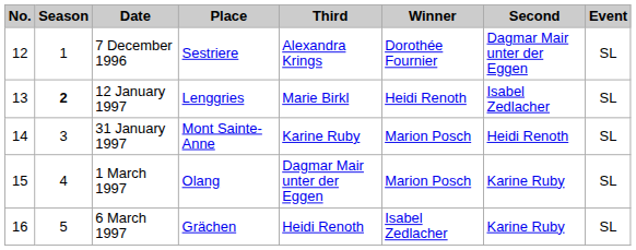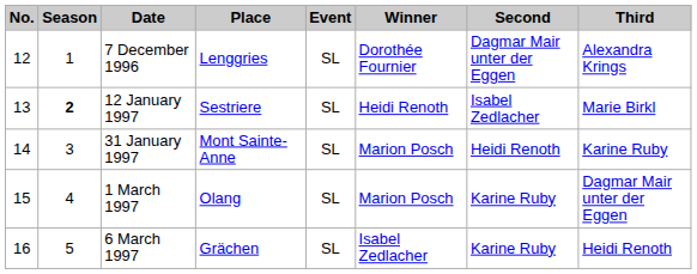 <table class="wikitable plainrowheaders" style="background:#fff; font-size:86%; border:grey solid 1px; border-collapse:collapse;">
 <tr style="background:#ccc; text-align:center;">
 <th scope="col" style="background:#ccc; width:25px;">No.</th>
 <th scope="col" style="background:#ccc; width:30px;">Season</th>
 <th scope="col" style="background:#ccc; width:120px;">Date</th>
 <th scope="col" style="background:#ccc; width:180px;">Place</th>
-<th scope="col" style="background:#ccc; width:185px;">Third</th>
+<th scope="col" style="background:#ccc; width:15px;">Event</th>
 <th scope="col" style="background:#ccc; width:185px;">Winner</th>
 <th scope="col" style="background:#ccc; width:185px;">Second</th>
-<th scope="col" style="background:#ccc; width:15px;">Event</th>
+<th scope="col" style="background:#ccc; width:185px;">Third</th>
 </tr>
 <tr>
 <td align=center>12</td>
 <td align=center>1</td>
 <td>7 December 1996</td>
-<td> <a href='#'>Sestriere</a></td>
-<td> <a href='#'>Alexandra Krings</a></td>
+<td> <a href='#'>Lenggries</a></td>
+<td align=center>SL</td>
 <td> <a href='#'>Dorothée Fournier</a></td>
 <td> <a href='#'>Dagmar Mair unter der Eggen</a></td>
-<td align=center>SL</td>
+<td> <a href='#'>Alexandra Krings</a></td>
 </tr>
 <tr>
 <td align=center>13</td>
 <td align=center><strong>2</strong></td>
 <td>12 January 1997</td>
-<td> <a href='#'>Lenggries</a></td>
-<td> <a href='#'>Marie Birkl</a></td>
+<td> <a href='#'>Sestriere</a></td>
+<td align=center>SL</td>
 <td> <a href='#'>Heidi Renoth</a></td>
 <td> <a href='#'>Isabel Zedlacher</a></td>
-<td align=center>SL</td>
+<td> <a href='#'>Marie Birkl</a></td>
 </tr>
 <tr>
 <td align=center>14</td>
 <td align=center>3</td>
 <td>31 January 1997</td>
 <td> <a href='#'>Mont Sainte-Anne</a></td>
-<td> <a href='#'>Karine Ruby</a></td>
+<td align=center>SL</td>
 <td> <a href='#'>Marion Posch</a></td>
 <td> <a href='#'>Heidi Renoth</a></td>
-<td align=center>SL</td>
+<td> <a href='#'>Karine Ruby</a></td>
 </tr>
 <tr>
 <td align=center>15</td>
 <td align=center>4</td>
 <td>1 March 1997</td>
 <td> <a href='#'>Olang</a></td>
-<td> <a href='#'>Dagmar Mair unter der Eggen</a></td>
+<td align=center>SL</td>
 <td> <a href='#'>Marion Posch</a></td>
 <td> <a href='#'>Karine Ruby</a></td>
-<td align=center>SL</td>
+<td> <a href='#'>Dagmar Mair unter der Eggen</a></td>
 </tr>
 <tr>
 <td align=center>16</td>
 <td align=center>5</td>
 <td>6 March 1997</td>
 <td> <a href='#'>Grächen</a></td>
-<td> <a href='#'>Heidi Renoth</a></td>
+<td align=center>SL</td>
 <td> <a href='#'>Isabel Zedlacher</a></td>
 <td> <a href='#'>Karine Ruby</a></td>
-<td align=center>SL</td>
+<td> <a href='#'>Heidi Renoth</a></td>
 </tr>
 </table>
